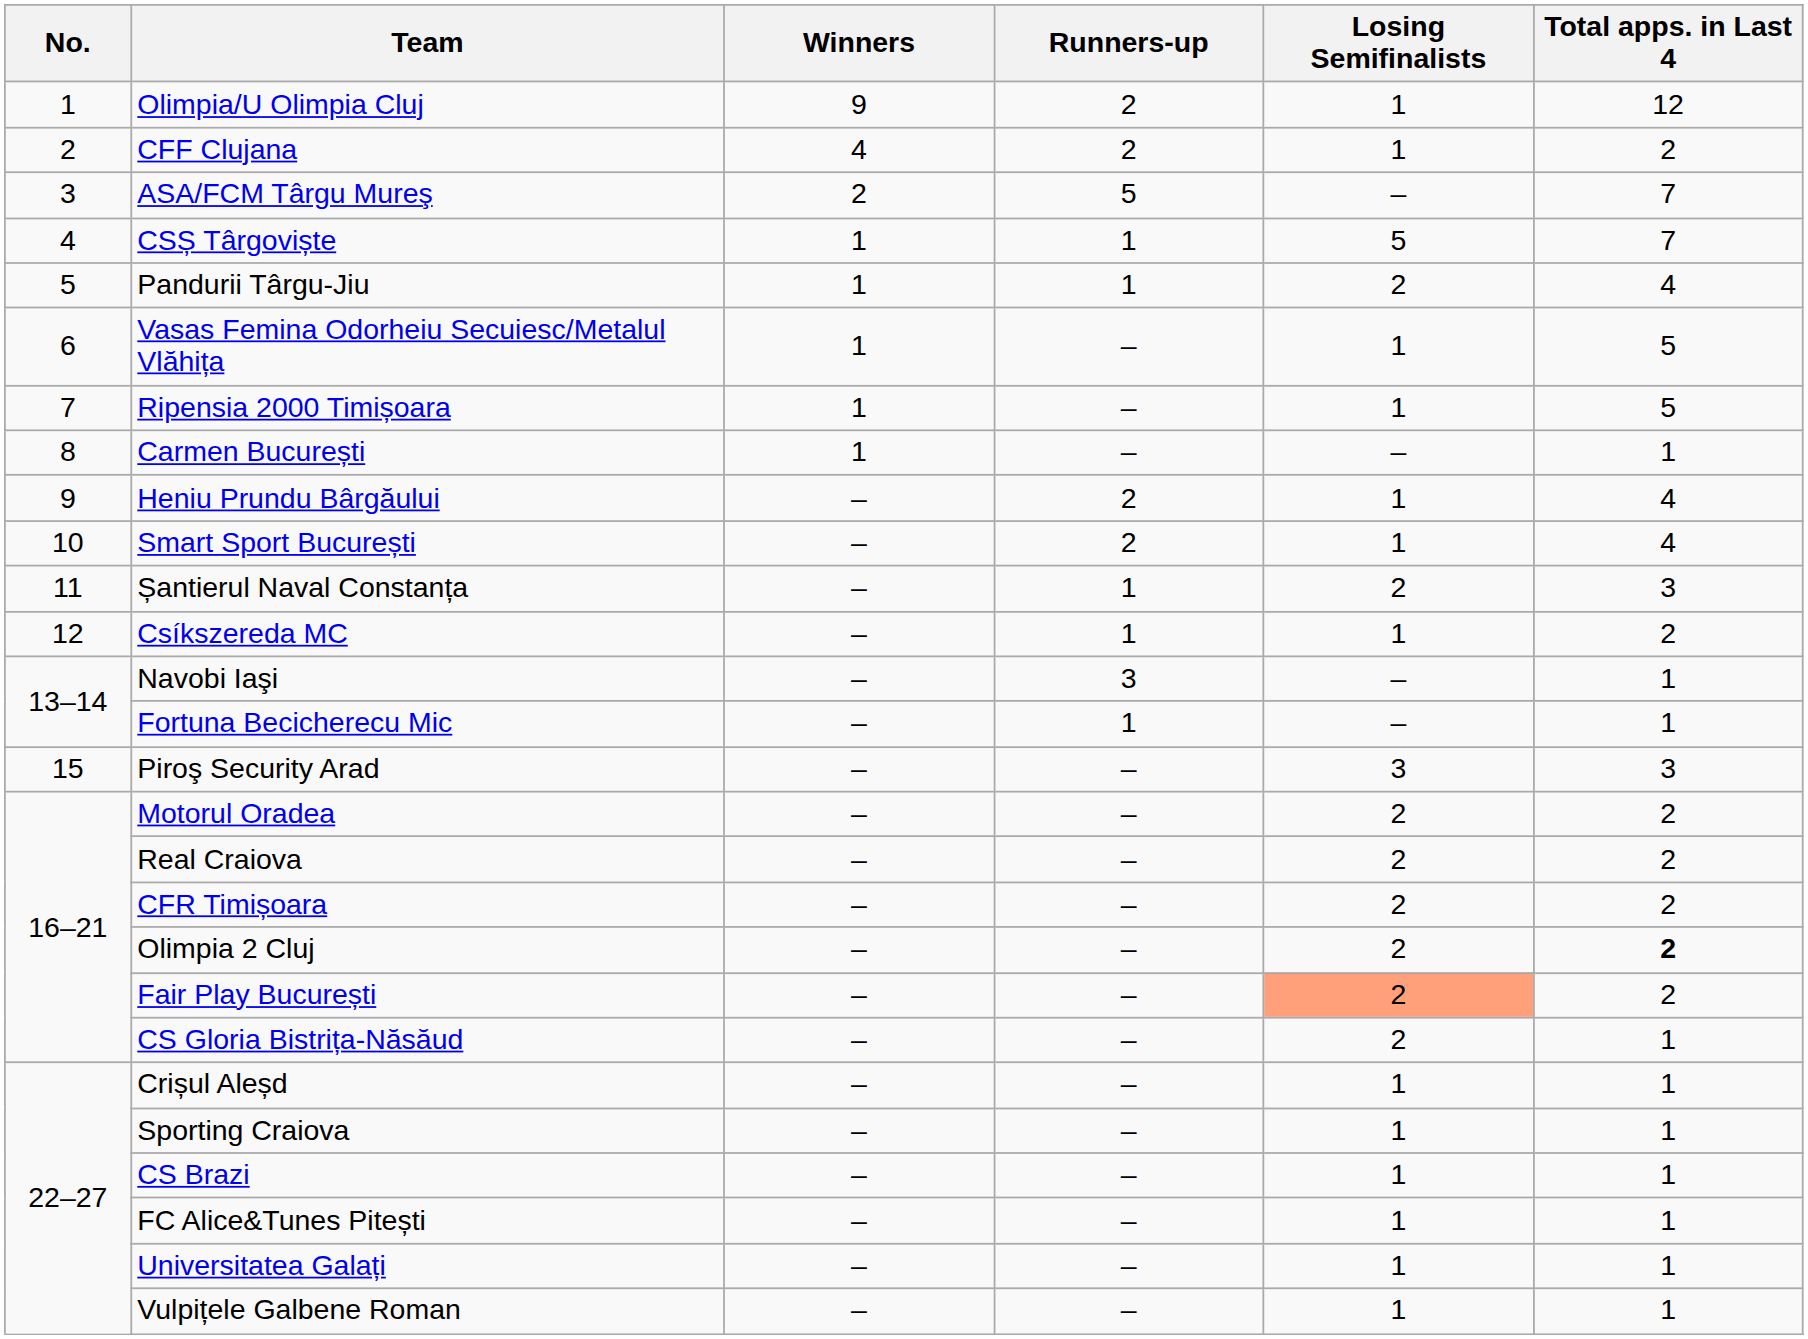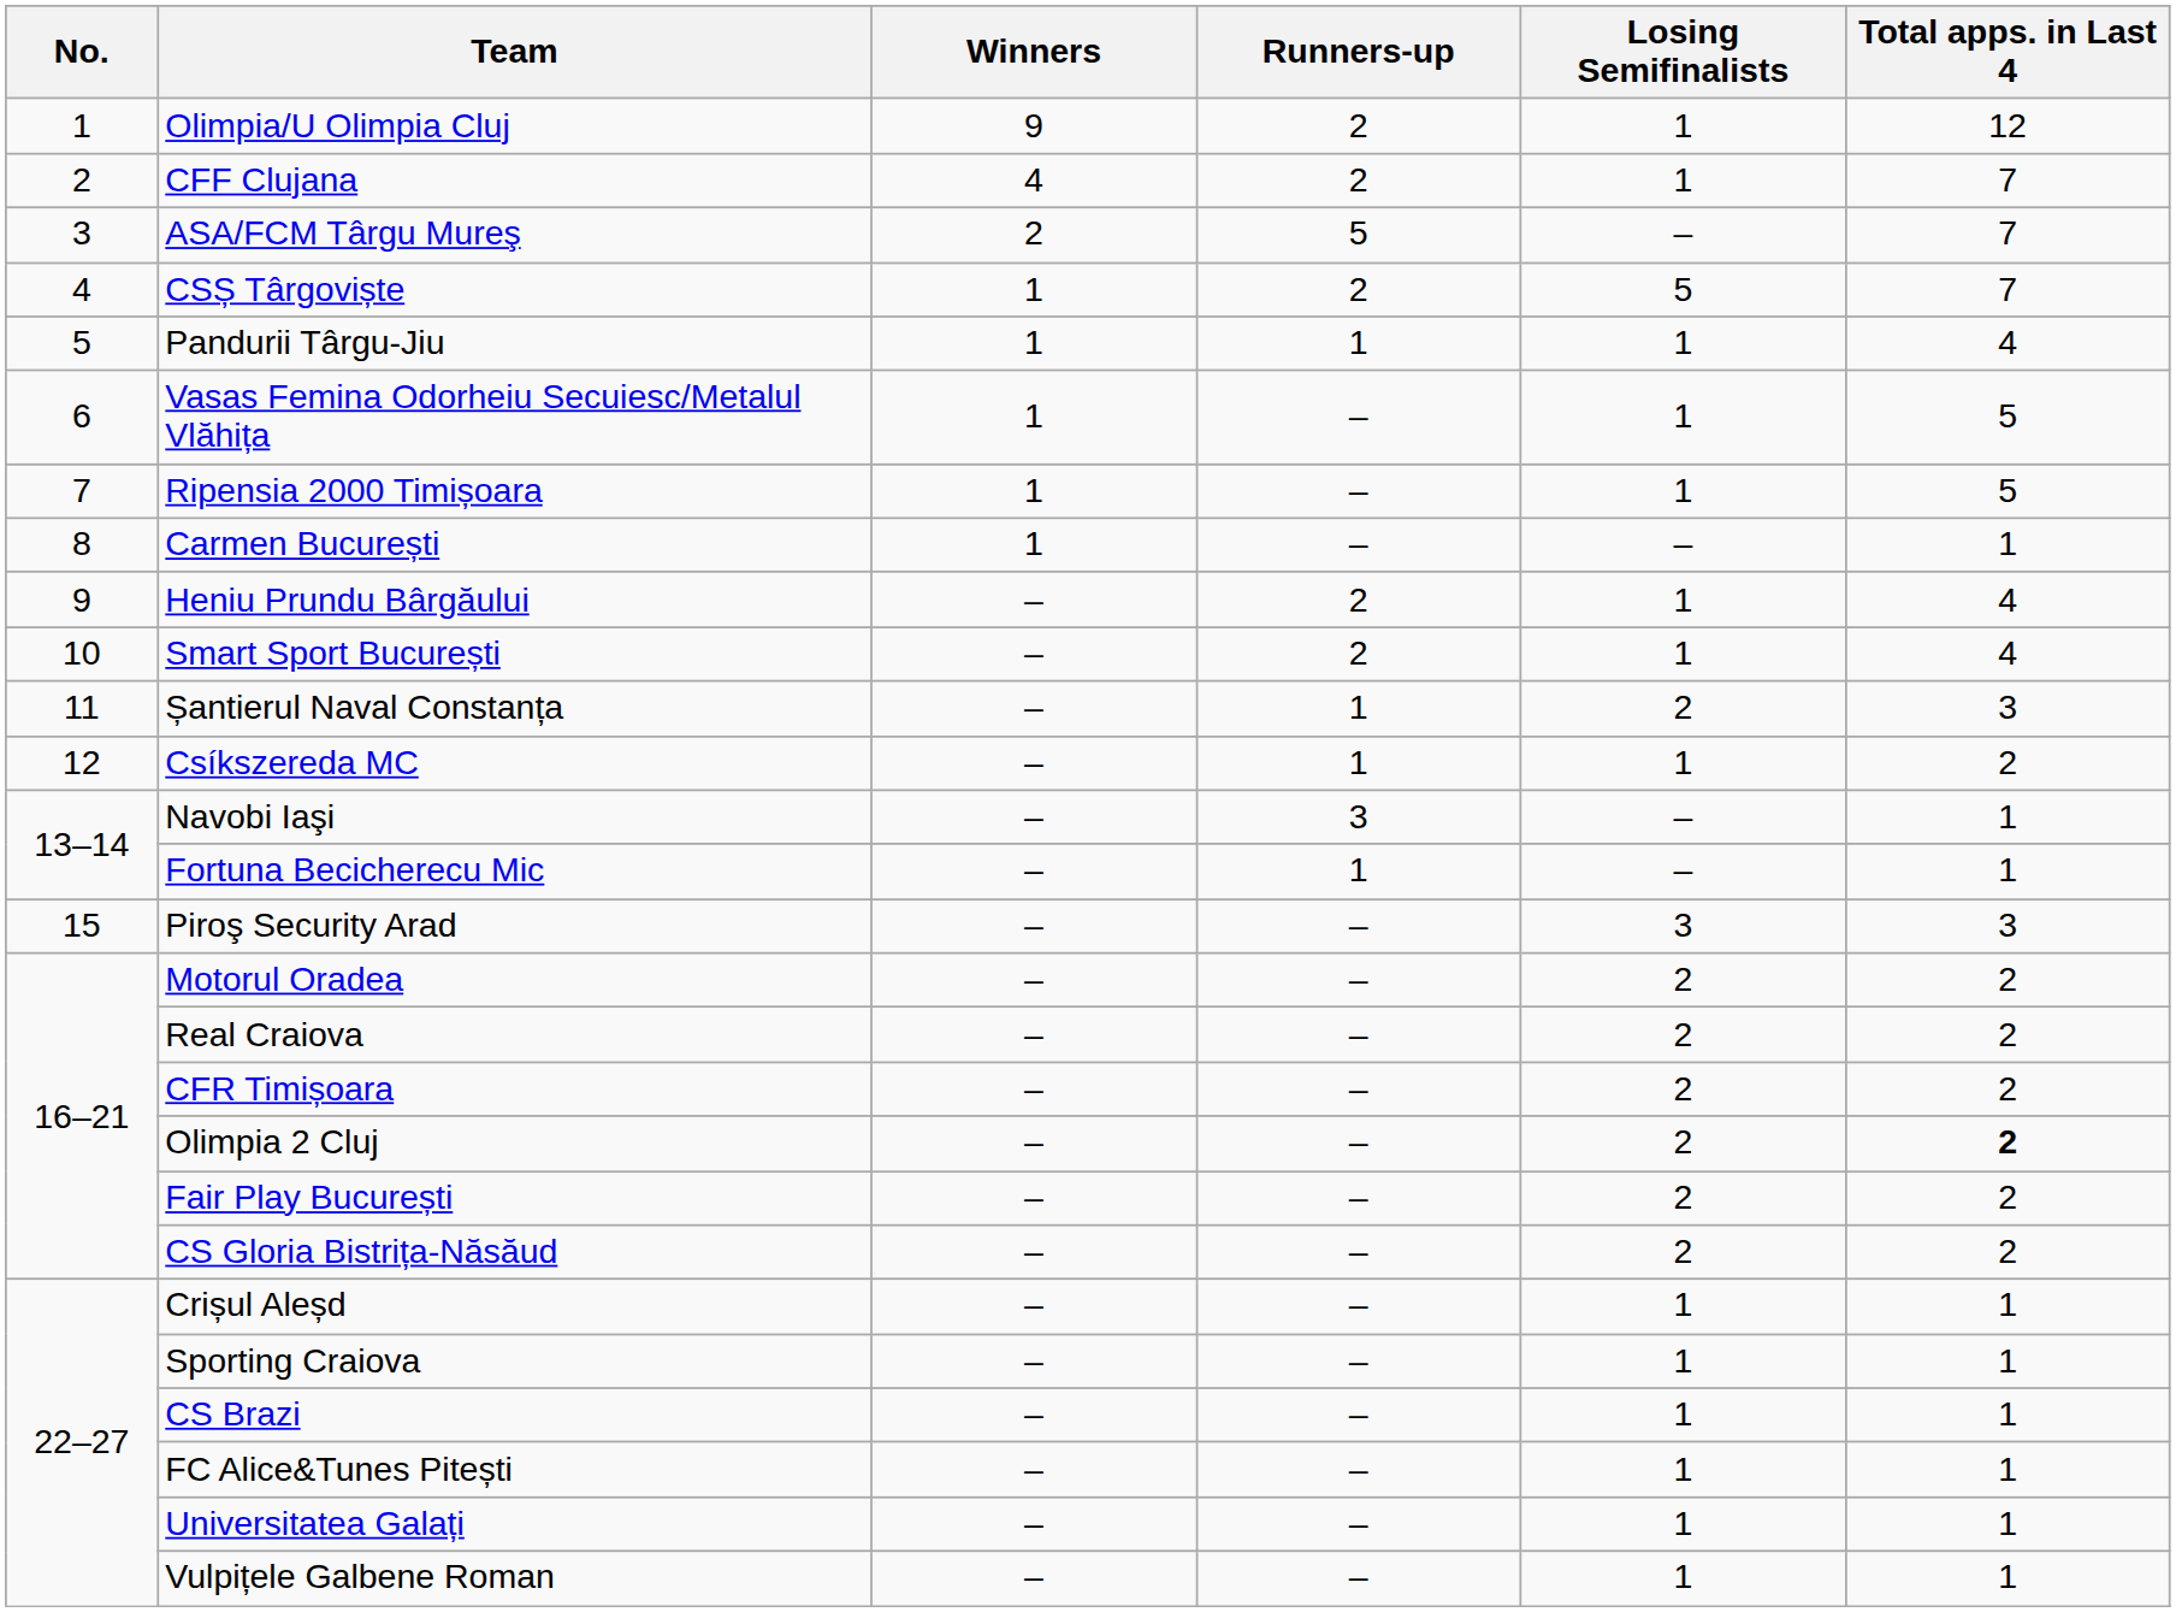 <table class="wikitable sortable"  width=80%;>
 <tr>
 <th style="width:7%;">No.</th>
 <th style="width:33%;">Team</th>
 <th style="width:15%;">Winners</th>
 <th style="width:15%;">Runners-up</th>
 <th style="width:15%;">Losing Semifinalists</th>
 <th style="width:15%;">Total apps. in Last 4</th>
 </tr>
 <tr>
 <td style="text-align: center;">1</td>
 <td><a href='#'>Olimpia/U Olimpia Cluj</a></td>
 <td style="text-align: center;">9</td>
 <td style="text-align: center;">2</td>
 <td style="text-align: center;">1</td>
 <td style="text-align: center;">12</td>
 </tr>
 <tr>
 <td style="text-align: center;">2</td>
 <td><a href='#'>CFF Clujana</a></td>
 <td style="text-align: center;">4</td>
 <td style="text-align: center;">2</td>
 <td style="text-align: center;">1</td>
-<td style="text-align: center;">2</td>
+<td style="text-align: center;">7</td>
 </tr>
 <tr>
 <td style="text-align: center;">3</td>
 <td><a href='#'>ASA/FCM Târgu Mureş</a></td>
 <td style="text-align: center;">2</td>
 <td style="text-align: center;">5</td>
 <td style="text-align: center;">–</td>
 <td style="text-align: center;">7</td>
 </tr>
 <tr>
 <td style="text-align: center;">4</td>
 <td><a href='#'>CSȘ Târgoviște</a></td>
 <td style="text-align: center;">1</td>
-<td style="text-align: center;">1</td>
+<td style="text-align: center;">2</td>
 <td style="text-align: center;">5</td>
 <td style="text-align: center;">7</td>
 </tr>
 <tr>
 <td style="text-align: center;">5</td>
 <td>Pandurii Târgu-Jiu</td>
 <td style="text-align: center;">1</td>
 <td style="text-align: center;">1</td>
-<td style="text-align: center;">2</td>
+<td style="text-align: center;">1</td>
 <td style="text-align: center;">4</td>
 </tr>
 <tr>
 <td style="text-align: center;">6</td>
 <td><a href='#'>Vasas Femina Odorheiu Secuiesc/Metalul Vlăhița</a></td>
 <td style="text-align: center;">1</td>
 <td style="text-align: center;">–</td>
 <td style="text-align: center;">1</td>
 <td style="text-align: center;">5</td>
 </tr>
 <tr>
 <td style="text-align: center;">7</td>
 <td><a href='#'>Ripensia 2000 Timișoara</a></td>
 <td style="text-align: center;">1</td>
 <td style="text-align: center;">–</td>
 <td style="text-align: center;">1</td>
 <td style="text-align: center;">5</td>
 </tr>
 <tr>
 <td style="text-align: center;">8</td>
 <td><a href='#'>Carmen București</a></td>
 <td style="text-align: center;">1</td>
 <td style="text-align: center;">–</td>
 <td style="text-align: center;">–</td>
 <td style="text-align: center;">1</td>
 </tr>
 <tr>
 <td style="text-align: center;">9</td>
 <td><a href='#'>Heniu Prundu Bârgăului</a></td>
 <td style="text-align: center;">–</td>
 <td style="text-align: center;">2</td>
 <td style="text-align: center;">1</td>
 <td style="text-align: center;">4</td>
 </tr>
 <tr>
 <td style="text-align: center;">10</td>
 <td><a href='#'>Smart Sport București</a></td>
 <td style="text-align: center;">–</td>
 <td style="text-align: center;">2</td>
 <td style="text-align: center;">1</td>
 <td style="text-align: center;">4</td>
 </tr>
 <tr>
 <td style="text-align: center;">11</td>
 <td>Șantierul Naval Constanța</td>
 <td style="text-align: center;">–</td>
 <td style="text-align: center;">1</td>
 <td style="text-align: center;">2</td>
 <td style="text-align: center;">3</td>
 </tr>
 <tr>
 <td style="text-align: center;">12</td>
 <td><a href='#'>Csíkszereda MC</a></td>
 <td style="text-align: center;">–</td>
 <td style="text-align: center;">1</td>
 <td style="text-align: center;">1</td>
 <td style="text-align: center;">2</td>
 </tr>
 <tr>
 <td style="text-align: center;" rowspan="2">13–14</td>
 <td>Navobi Iaşi</td>
 <td style="text-align: center;">–</td>
 <td style="text-align: center;">3</td>
 <td style="text-align: center;">–</td>
 <td style="text-align: center;">1</td>
 </tr>
 <tr>
 <td><a href='#'>Fortuna Becicherecu Mic</a></td>
 <td style="text-align: center;">–</td>
 <td style="text-align: center;">1</td>
 <td style="text-align: center;">–</td>
 <td style="text-align: center;">1</td>
 </tr>
 <tr>
 <td style="text-align: center;">15</td>
 <td>Piroş Security Arad</td>
 <td style="text-align: center;">–</td>
 <td style="text-align: center;">–</td>
 <td style="text-align: center;">3</td>
 <td style="text-align: center;">3</td>
 </tr>
 <tr>
 <td style="text-align: center;" rowspan="6">16–21</td>
 <td><a href='#'>Motorul Oradea</a></td>
 <td style="text-align: center;">–</td>
 <td style="text-align: center;">–</td>
 <td style="text-align: center;">2</td>
 <td style="text-align: center;">2</td>
 </tr>
 <tr>
 <td>Real Craiova</td>
 <td style="text-align: center;">–</td>
 <td style="text-align: center;">–</td>
 <td style="text-align: center;">2</td>
 <td style="text-align: center;">2</td>
 </tr>
 <tr>
 <td><a href='#'>CFR Timișoara</a></td>
 <td style="text-align: center;">–</td>
 <td style="text-align: center;">–</td>
 <td style="text-align: center;">2</td>
 <td style="text-align: center;">2</td>
 </tr>
 <tr>
 <td>Olimpia 2 Cluj</td>
 <td style="text-align: center;">–</td>
 <td style="text-align: center;">–</td>
 <td style="text-align: center;">2</td>
 <td style="text-align: center;"><strong>2</strong></td>
 </tr>
 <tr>
 <td><a href='#'>Fair Play București</a></td>
 <td style="text-align: center;">–</td>
 <td style="text-align: center;">–</td>
-<td style="background: lightsalmon; text-align: center;">2</td>
+<td style="text-align: center;">2</td>
 <td style="text-align: center;">2</td>
 </tr>
 <tr>
 <td><a href='#'>CS Gloria Bistrița-Năsăud</a></td>
 <td style="text-align: center;">–</td>
 <td style="text-align: center;">–</td>
 <td style="text-align: center;">2</td>
-<td style="text-align: center;">1</td>
+<td style="text-align: center;">2</td>
 </tr>
 <tr>
 <td style="text-align: center;" rowspan="7">22–27</td>
 <td>Crișul Aleșd</td>
 <td style="text-align: center;">–</td>
 <td style="text-align: center;">–</td>
 <td style="text-align: center;">1</td>
 <td style="text-align: center;">1</td>
 </tr>
 <tr>
 <td>Sporting Craiova</td>
 <td style="text-align: center;">–</td>
 <td style="text-align: center;">–</td>
 <td style="text-align: center;">1</td>
 <td style="text-align: center;">1</td>
 </tr>
 <tr>
 <td><a href='#'>CS Brazi</a></td>
 <td style="text-align: center;">–</td>
 <td style="text-align: center;">–</td>
 <td style="text-align: center;">1</td>
 <td style="text-align: center;">1</td>
 </tr>
 <tr>
 <td>FC Alice&Tunes Pitești</td>
 <td style="text-align: center;">–</td>
 <td style="text-align: center;">–</td>
 <td style="text-align: center;">1</td>
 <td style="text-align: center;">1</td>
 </tr>
 <tr>
 <td><a href='#'>Universitatea Galați</a></td>
 <td style="text-align: center;">–</td>
 <td style="text-align: center;">–</td>
 <td style="text-align: center;">1</td>
 <td style="text-align: center;">1</td>
 </tr>
 <tr>
 <td>Vulpițele Galbene Roman</td>
 <td style="text-align: center;">–</td>
 <td style="text-align: center;">–</td>
 <td style="text-align: center;">1</td>
 <td style="text-align: center;">1</td>
 </tr>
 <tr>
 </tr>
 </table>
